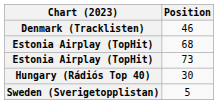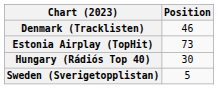 <table class="wikitable sortable plainrowheaders" style="text-align:center">
 <tr>
 <th scope="col">Chart (2023)</th>
 <th scope="col">Position</th>
 </tr>
 <tr>
 <th scope="row">Denmark (Tracklisten)</th>
 <td>46</td>
-</tr>
-<tr>
-<th scope="row">Estonia Airplay (TopHit)</th>
-<td>68</td>
 </tr>
 <tr>
 <th scope="row">Estonia Airplay (TopHit)<br></th>
 <td>73</td>
 </tr>
 <tr>
 <th scope="row">Hungary (Rádiós Top 40)</th>
 <td>30</td>
 </tr>
 <tr>
 <th scope="row">Sweden (Sverigetopplistan)</th>
 <td>5</td>
 </tr>
 </table>
